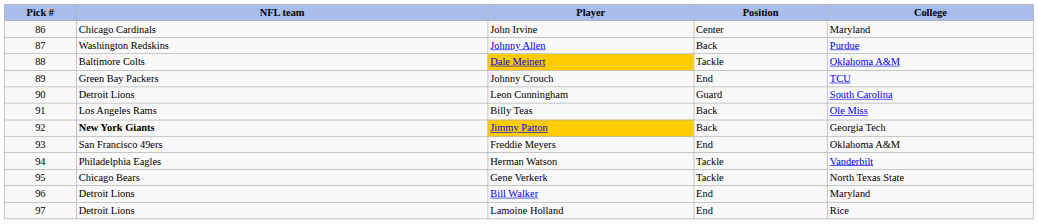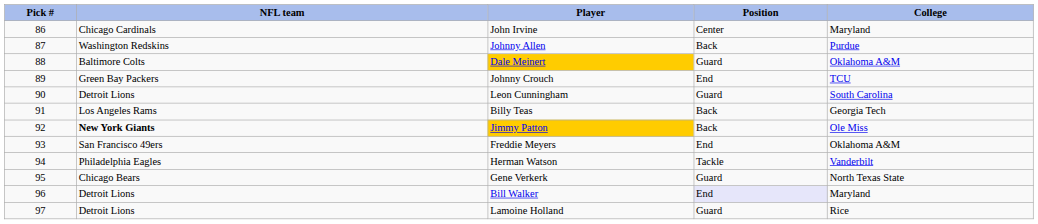 <table class="wikitable sortable sortable" style="width: 100%">
 <tr>
 <th style="background:#A8BDEC;" width=7%>Pick #</th>
 <th width=40% style="background:#A8BDEC;">NFL team</th>
 <th width=20% style="background:#A8BDEC;">Player</th>
 <th width=13% style="background:#A8BDEC;">Position</th>
 <th style="background:#A8BDEC;">College</th>
 </tr>
 <tr>
 <td align=center>86</td>
 <td>Chicago Cardinals</td>
 <td>John Irvine</td>
 <td>Center</td>
 <td>Maryland</td>
 </tr>
 <tr>
 <td align=center>87</td>
 <td>Washington Redskins</td>
 <td><a href='#'>Johnny Allen</a></td>
 <td>Back</td>
 <td><a href='#'>Purdue</a></td>
 </tr>
 <tr>
 <td align=center>88</td>
 <td>Baltimore Colts</td>
 <td bgcolor="#FFCC00"><a href='#'>Dale Meinert</a></td>
-<td>Tackle</td>
+<td>Guard</td>
 <td><a href='#'>Oklahoma A&M</a></td>
 </tr>
 <tr>
 <td align=center>89</td>
 <td>Green Bay Packers</td>
 <td>Johnny Crouch</td>
 <td>End</td>
 <td><a href='#'>TCU</a></td>
 </tr>
 <tr>
 <td align=center>90</td>
 <td>Detroit Lions</td>
 <td>Leon Cunningham</td>
 <td>Guard</td>
 <td><a href='#'>South Carolina</a></td>
 </tr>
 <tr>
 <td align=center>91</td>
 <td>Los Angeles Rams</td>
 <td>Billy Teas</td>
 <td>Back</td>
-<td><a href='#'>Ole Miss</a></td>
+<td>Georgia Tech</td>
 </tr>
 <tr>
 <td align=center>92</td>
 <td><strong>New York Giants</strong></td>
 <td bgcolor="#FFCC00"><a href='#'>Jimmy Patton</a></td>
 <td>Back</td>
-<td>Georgia Tech</td>
+<td><a href='#'>Ole Miss</a></td>
 </tr>
 <tr>
 <td align=center>93</td>
 <td>San Francisco 49ers</td>
 <td>Freddie Meyers</td>
 <td>End</td>
 <td>Oklahoma A&M</td>
 </tr>
 <tr>
 <td align=center>94</td>
 <td>Philadelphia Eagles</td>
 <td>Herman Watson</td>
 <td>Tackle</td>
 <td><a href='#'>Vanderbilt</a></td>
 </tr>
 <tr>
 <td align=center>95</td>
 <td>Chicago Bears</td>
 <td>Gene Verkerk</td>
-<td>Tackle</td>
+<td>Guard</td>
 <td>North Texas State</td>
 </tr>
 <tr>
 <td align=center>96</td>
 <td>Detroit Lions</td>
 <td><a href='#'>Bill Walker</a></td>
-<td>End</td>
+<td style="background: lavender;">End</td>
 <td>Maryland</td>
 </tr>
 <tr>
 <td align=center>97</td>
 <td>Detroit Lions</td>
 <td>Lamoine Holland</td>
-<td>End</td>
+<td>Guard</td>
 <td>Rice</td>
 </tr>
 </table>
